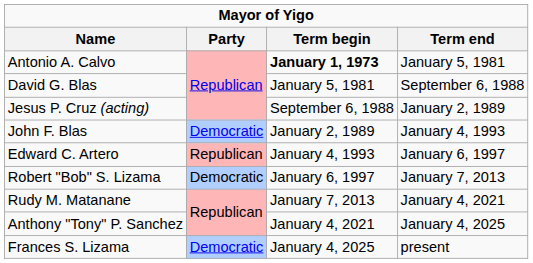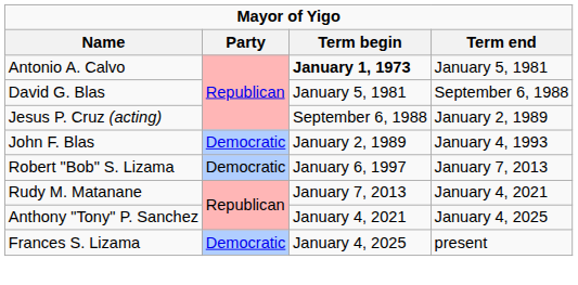 <table class="wikitable">
 <tr>
 <td colspan="4" align=center><strong>Mayor of Yigo</strong></td>
 </tr>
 <tr>
 <th>Name</th>
 <th>Party</th>
 <th>Term begin</th>
 <th>Term end</th>
 </tr>
 <tr>
 <td>Antonio A. Calvo</td>
 <td style="background-color: #FFB6B6"; rowspan="3"><a href='#'>Republican</a></td>
 <td><strong>January 1, 1973</strong></td>
 <td>January 5, 1981</td>
 </tr>
 <tr>
 <td>David G. Blas</td>
 <td>January 5, 1981</td>
 <td>September 6, 1988</td>
 </tr>
 <tr>
 <td>Jesus P. Cruz <em>(acting)</em></td>
 <td>September 6, 1988</td>
 <td>January 2, 1989</td>
 </tr>
 <tr>
 <td>John F. Blas</td>
 <td style="background-color: #B0CEFF";><a href='#'>Democratic</a></td>
 <td>January 2, 1989</td>
 <td>January 4, 1993</td>
 </tr>
 <tr>
-<td>Edward C. Artero</td>
-<td style="background-color: #FFB6B6";>Republican</td>
-<td>January 4, 1993</td>
-<td>January 6, 1997</td>
-</tr>
-<tr>
 <td>Robert "Bob" S. Lizama</td>
 <td style="background-color: #B0CEFF";>Democratic</td>
 <td>January 6, 1997</td>
 <td>January 7, 2013</td>
 </tr>
 <tr>
 <td>Rudy M. Matanane</td>
 <td style="background-color: #FFB6B6"; rowspan="2">Republican</td>
 <td>January 7, 2013</td>
 <td>January 4, 2021</td>
 </tr>
 <tr>
 <td>Anthony "Tony" P. Sanchez</td>
 <td>January 4, 2021</td>
 <td>January 4, 2025</td>
 </tr>
 <tr>
 <td>Frances S. Lizama</td>
 <td style="background-color: #B0CEFF";><a href='#'>Democratic</a></td>
 <td>January 4, 2025</td>
 <td>present</td>
 </tr>
 </table>
